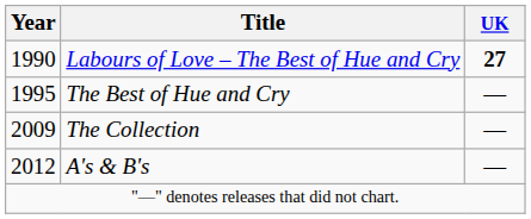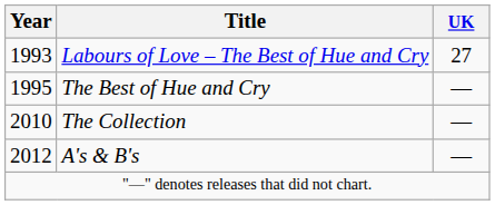 <table class="wikitable">
 <tr>
 <th>Year</th>
 <th>Title</th>
 <th width="35"><small><a href='#'>UK</a></small><br></th>
 </tr>
 <tr>
-<td align=center>1990</td>
+<td align=center>1993</td>
 <td><em><a href='#'>Labours of Love – The Best of Hue and Cry</a></em></td>
-<td align=center><strong>27</strong></td>
+<td align=center>27</td>
 </tr>
 <tr>
 <td align=center>1995</td>
 <td><em>The Best of Hue and Cry</em></td>
 <td align=center>—</td>
 </tr>
 <tr>
-<td align=center>2009</td>
+<td align=center>2010</td>
 <td><em>The Collection</em></td>
 <td align=center>—</td>
 </tr>
 <tr>
 <td align=center>2012</td>
 <td><em>A's & B's</em></td>
 <td align=center>—</td>
 </tr>
 <tr>
 <td colspan="6" style="text-align:center; font-size:9pt;">"—" denotes releases that did not chart.</td>
 </tr>
 </table>
